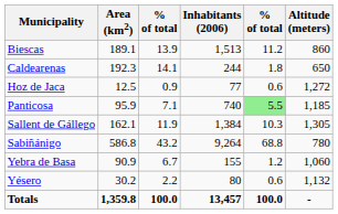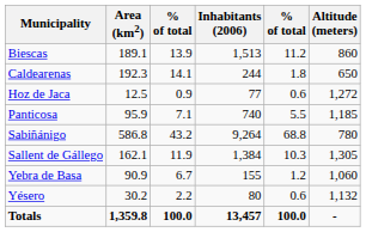 <table class="wikitable" align="center">
 <tr>
 <th>Municipality</th>
 <th>Area<br>(km<sup>2</sup>)</th>
 <th>% <br>of total</th>
 <th>Inhabitants<br>(2006)</th>
 <th>% <br>of total</th>
 <th>Altitude <br>(meters)</th>
 </tr>
 <tr>
 <td align="left"><a href='#'>Biescas</a></td>
 <td align="right">189.1</td>
 <td align="right">13.9</td>
 <td align="right">1,513</td>
 <td align="right">11.2</td>
 <td align="right">860</td>
 </tr>
 <tr>
 <td align="left"><a href='#'>Caldearenas</a></td>
 <td align="right">192.3</td>
 <td align="right">14.1</td>
 <td align="right">244</td>
 <td align="right">1.8</td>
 <td align="right">650</td>
 </tr>
 <tr>
 <td align="left"><a href='#'>Hoz de Jaca</a></td>
 <td align="right">12.5</td>
 <td align="right">0.9</td>
 <td align="right">77</td>
 <td align="right">0.6</td>
 <td align="right">1,272</td>
 </tr>
 <tr>
 <td align="left"><a href='#'>Panticosa</a></td>
 <td align="right">95.9</td>
 <td align="right">7.1</td>
 <td align="right">740</td>
-<td align="right" style="background: lightgreen;">5.5</td>
+<td align="right">5.5</td>
 <td align="right">1,185</td>
+</tr>
+<tr>
+<td align="left"><a href='#'>Sabiñánigo</a></td>
+<td align="right">586.8</td>
+<td align="right">43.2</td>
+<td align="right">9,264</td>
+<td align="right">68.8</td>
+<td align="right">780</td>
 </tr>
 <tr>
 <td align="left"><a href='#'>Sallent de Gállego</a></td>
 <td align="right">162.1</td>
 <td align="right">11.9</td>
 <td align="right">1,384</td>
 <td align="right">10.3</td>
 <td align="right">1,305</td>
-</tr>
-<tr>
-<td align="left"><a href='#'>Sabiñánigo</a></td>
-<td align="right">586.8</td>
-<td align="right">43.2</td>
-<td align="right">9,264</td>
-<td align="right">68.8</td>
-<td align="right">780</td>
 </tr>
 <tr>
 <td align="left"><a href='#'>Yebra de Basa</a></td>
 <td align="right">90.9</td>
 <td align="right">6.7</td>
 <td align="right">155</td>
 <td align="right">1.2</td>
 <td align="right">1,060</td>
 </tr>
 <tr>
 <td align="left"><a href='#'>Yésero</a></td>
 <td align="right">30.2</td>
 <td align="right">2.2</td>
 <td align="right">80</td>
 <td align="right">0.6</td>
 <td align="right">1,132</td>
 </tr>
 <tr>
 <td><strong>Totals</strong></td>
 <td align="right"><strong>1,359.8</strong></td>
 <td align="right"><strong>100.0</strong></td>
 <td align="right"><strong>13,457</strong></td>
 <td align="right"><strong>100.0</strong></td>
 <td align="center"><strong>-</strong></td>
 </tr>
 </table>
